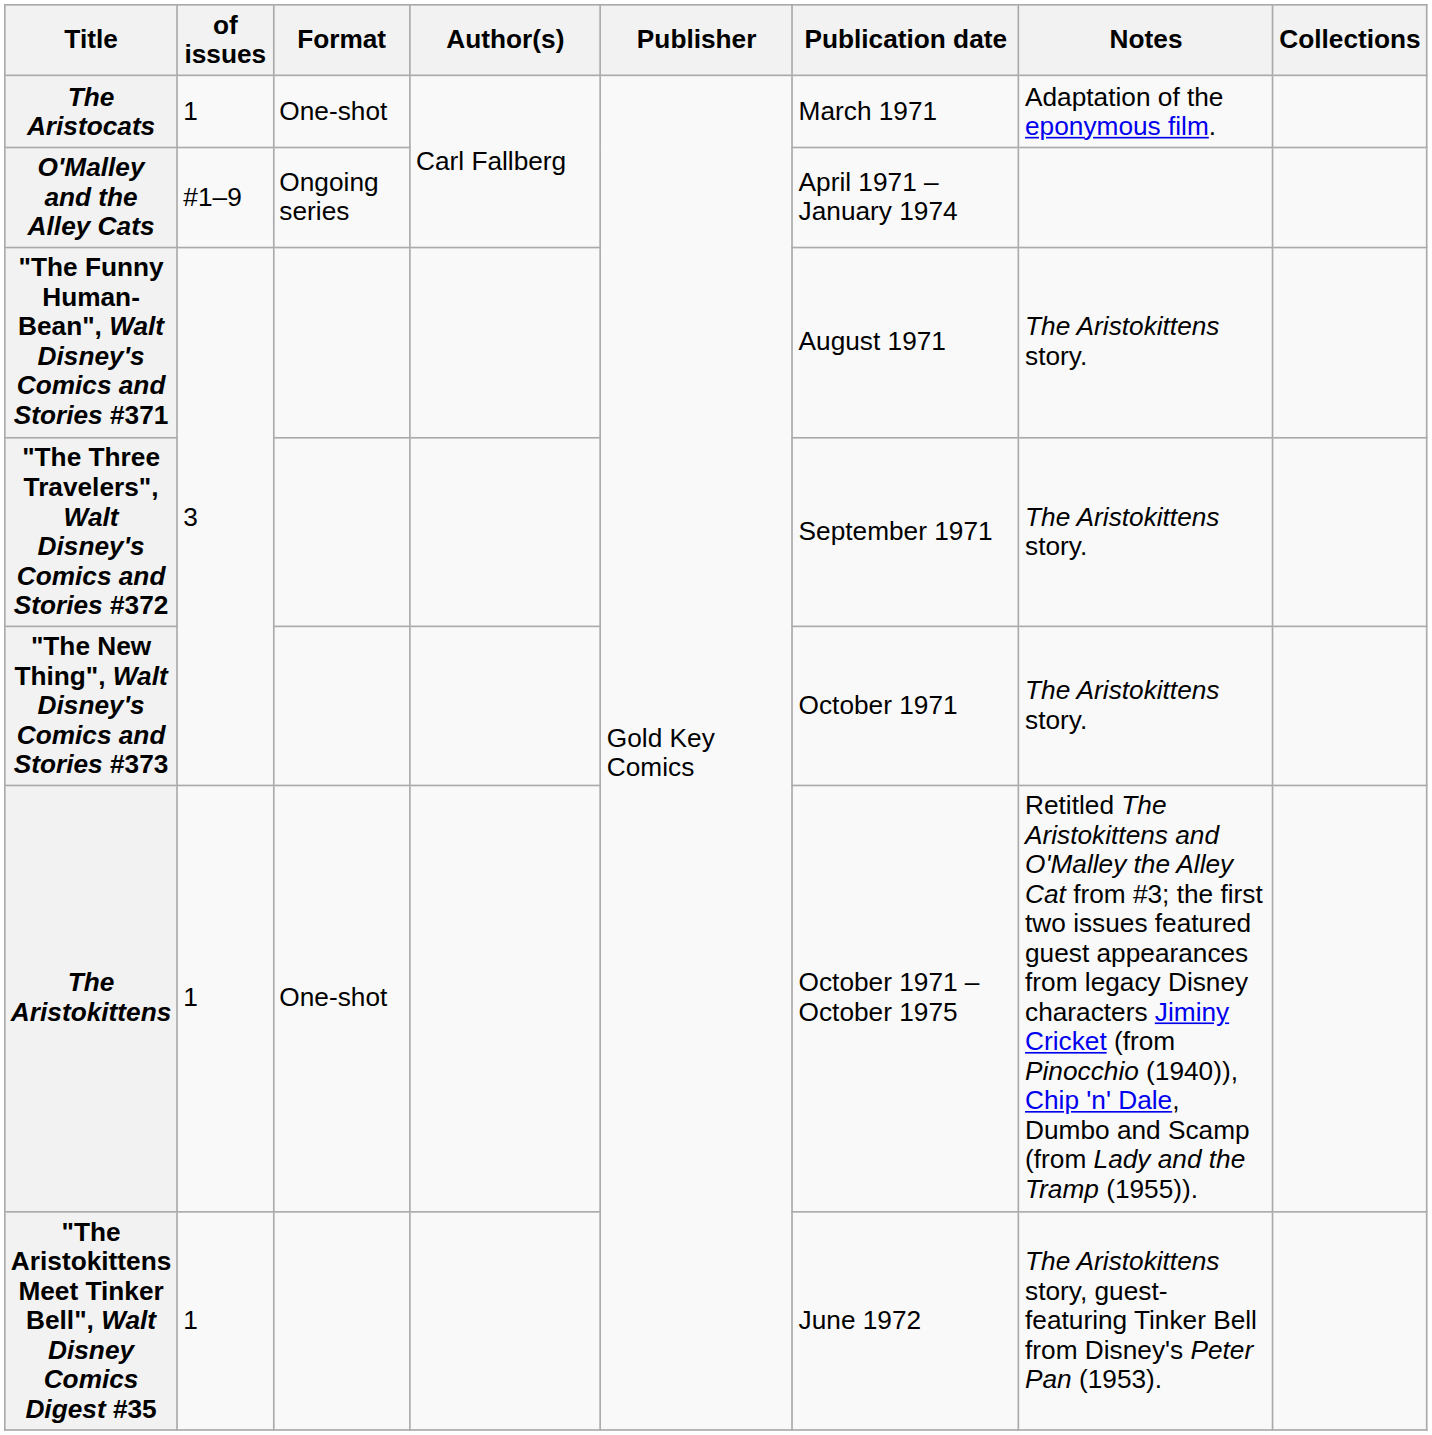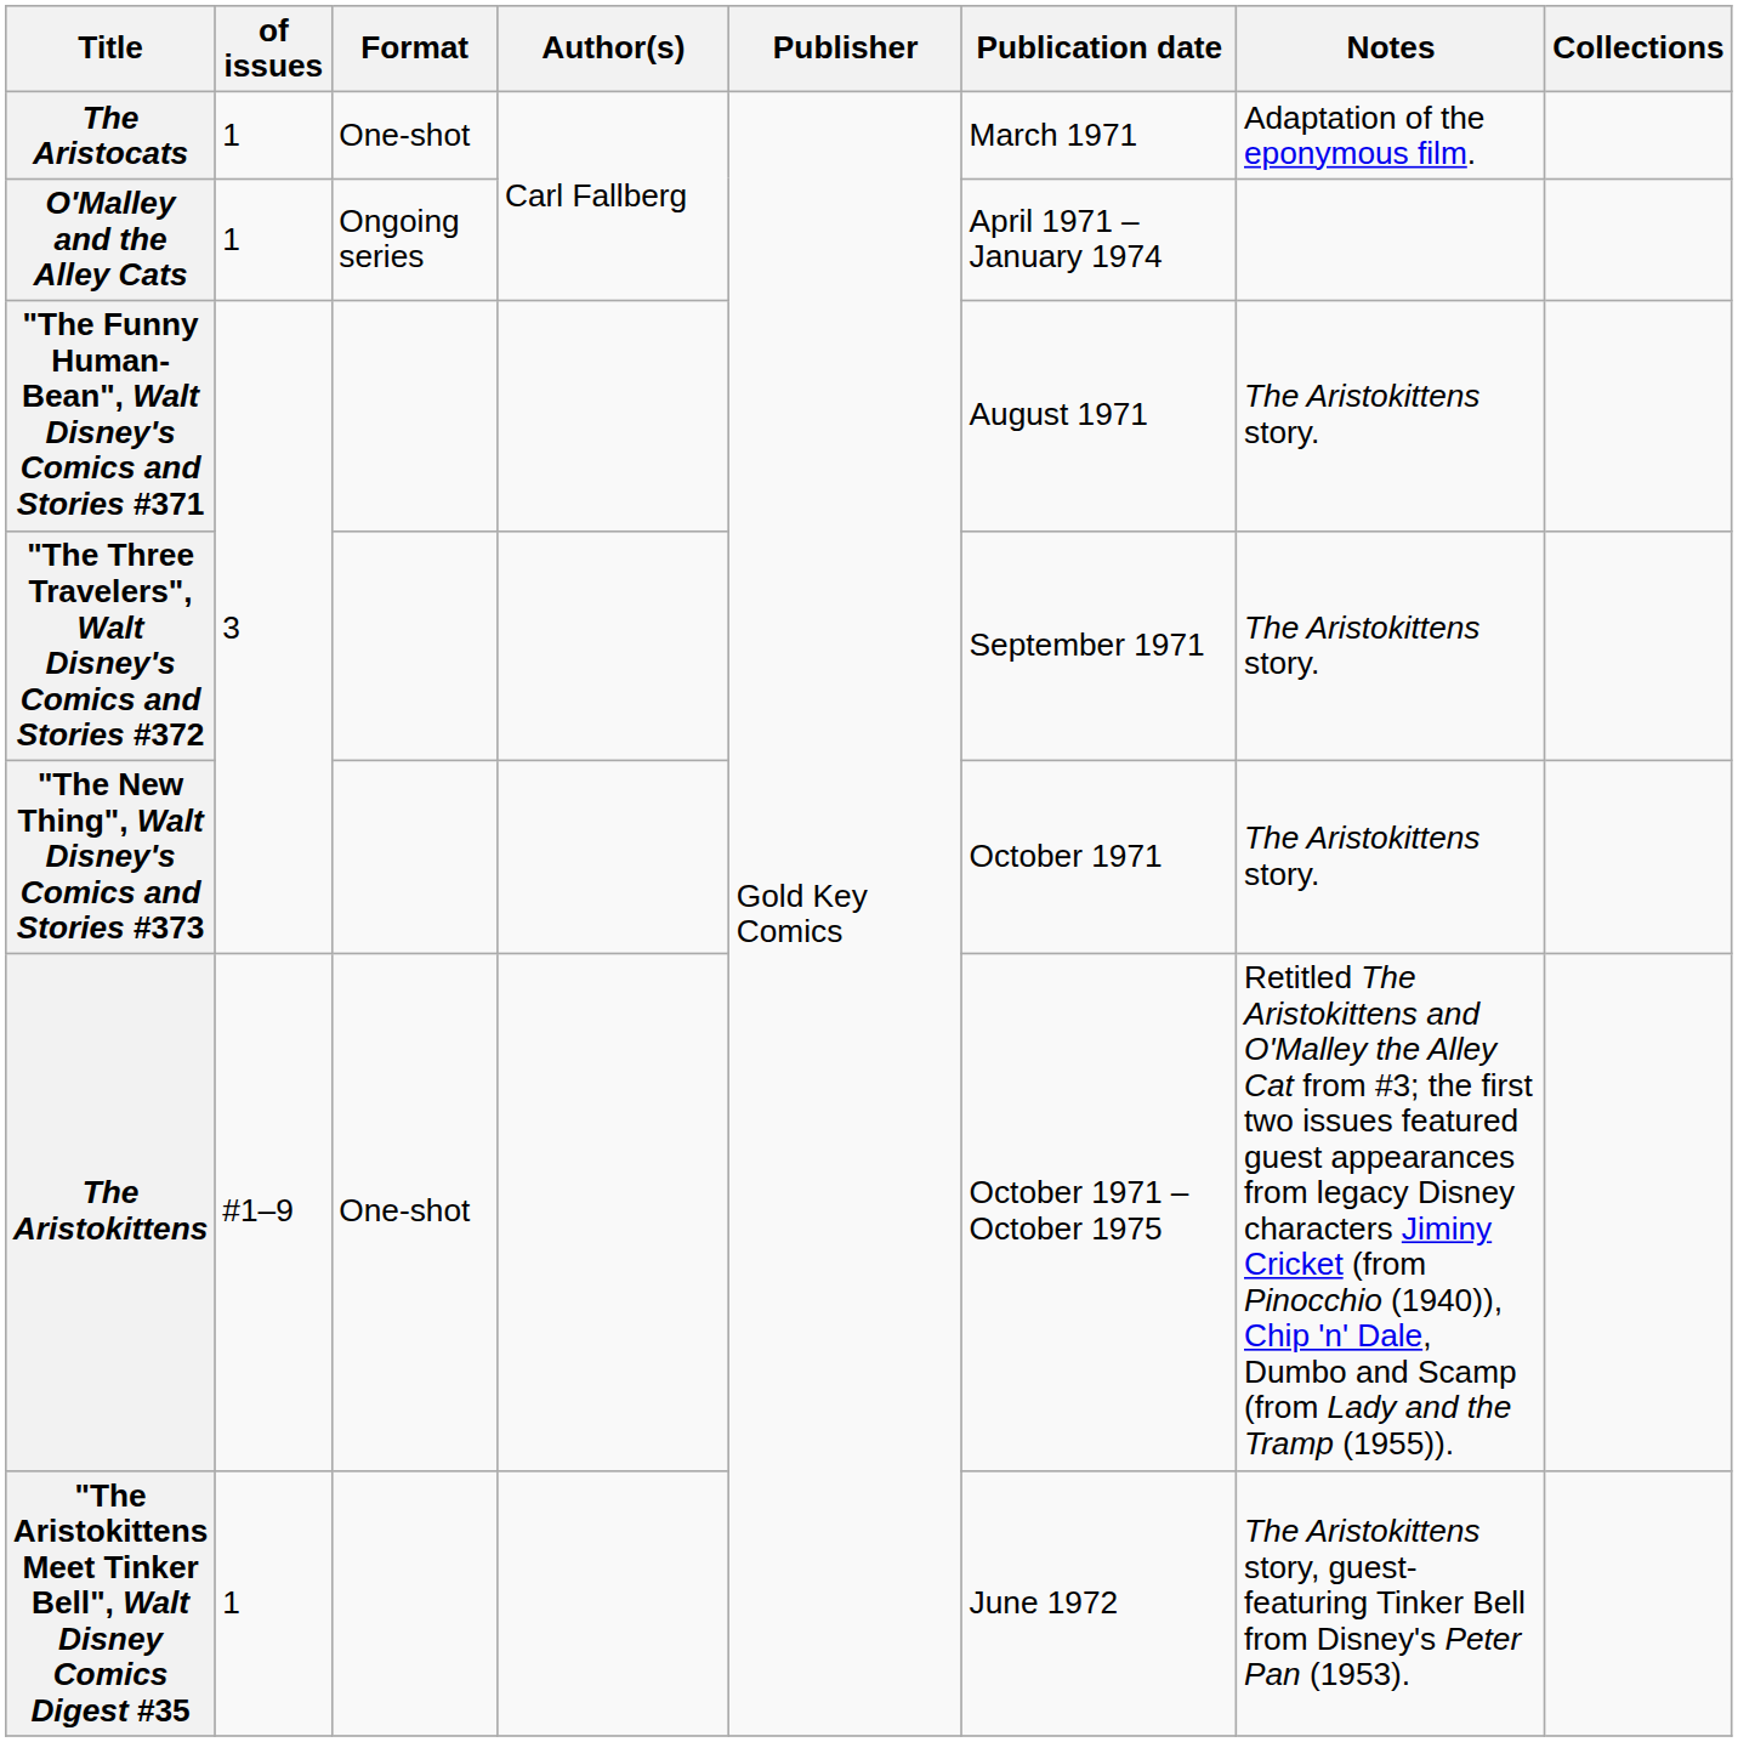 <table class="wikitable">
 <tr>
 <th>Title</th>
 <th style="width:40pt"> of issues</th>
 <th style="width:75pt">Format</th>
 <th style="width:125pt">Author(s)</th>
 <th style="width:125pt">Publisher</th>
 <th style="width:150pt">Publication date</th>
 <th style="width:175pt">Notes</th>
 <th>Collections</th>
 </tr>
 <tr>
 <th><em>The Aristocats</em></th>
 <td>1</td>
 <td>One-shot</td>
 <td rowspan="2">Carl Fallberg</td>
 <td rowspan="7">Gold Key Comics</td>
 <td>March 1971</td>
 <td>Adaptation of the <a href='#'>eponymous film</a>.</td>
 <td></td>
 </tr>
 <tr>
 <th><em>O'Malley and the Alley Cats</em></th>
-<td>#1–9</td>
+<td>1</td>
 <td>Ongoing series</td>
 <td>April 1971 – January 1974</td>
 <td></td>
 <td></td>
 </tr>
 <tr>
 <th>"The Funny Human-Bean", <em>Walt Disney's Comics and Stories</em> #371</th>
 <td rowspan="3">3</td>
 <td></td>
 <td></td>
 <td>August 1971</td>
 <td><em>The Aristokittens</em> story.</td>
 <td></td>
 </tr>
 <tr>
 <th>"The Three Travelers", <em>Walt Disney's Comics and Stories</em> #372</th>
 <td></td>
 <td></td>
 <td>September 1971</td>
 <td><em>The Aristokittens</em> story.</td>
 <td></td>
 </tr>
 <tr>
 <th>"The New Thing", <em>Walt Disney's Comics and Stories</em> #373</th>
 <td></td>
 <td></td>
 <td>October 1971</td>
 <td><em>The Aristokittens</em> story.</td>
 <td></td>
 </tr>
 <tr>
 <th><em>The Aristokittens</em></th>
-<td>1</td>
+<td>#1–9</td>
 <td>One-shot</td>
 <td></td>
 <td>October 1971 – October 1975</td>
 <td>Retitled  <em>The Aristokittens and O'Malley the Alley Cat</em> from #3; the first two issues featured guest appearances from legacy Disney characters <a href='#'>Jiminy Cricket</a> (from <em>Pinocchio</em> (1940)), <a href='#'>Chip 'n' Dale</a>, Dumbo and Scamp (from <em>Lady and the Tramp</em> (1955)).</td>
 <td></td>
 </tr>
 <tr>
 <th>"The Aristokittens Meet Tinker Bell", <em>Walt Disney Comics Digest</em> #35</th>
 <td>1</td>
 <td></td>
 <td></td>
 <td>June 1972</td>
 <td><em>The Aristokittens</em> story, guest-featuring Tinker Bell from Disney's <em>Peter Pan</em> (1953).</td>
 <td></td>
 </tr>
 </table>
